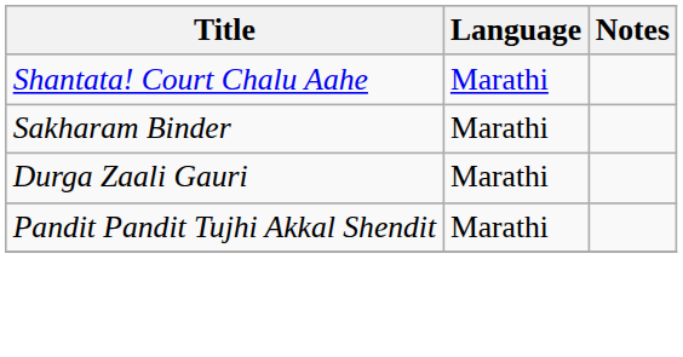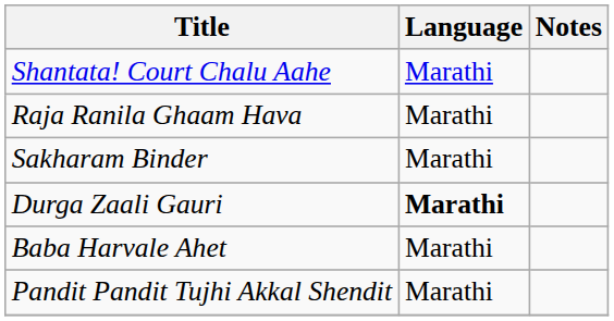 <table class="wikitable sortable">
 <tr>
 <th>Title</th>
 <th>Language</th>
 <th>Notes</th>
 </tr>
 <tr>
 <td><em><a href='#'>Shantata! Court Chalu Aahe</a></em></td>
 <td><a href='#'>Marathi</a></td>
 <td></td>
 </tr>
 <tr>
+<td><em>Raja Ranila Ghaam Hava</em></td>
+<td>Marathi</td>
+<td></td>
+</tr>
+<tr>
 <td><em>Sakharam Binder</em></td>
 <td>Marathi</td>
 <td></td>
 </tr>
 <tr>
 <td><em>Durga Zaali Gauri</em></td>
+<td><strong>Marathi</strong></td>
+<td></td>
+</tr>
+<tr>
+<td><em>Baba Harvale Ahet</em></td>
 <td>Marathi</td>
 <td></td>
 </tr>
 <tr>
 <td><em>Pandit Pandit Tujhi Akkal Shendit</em></td>
 <td>Marathi</td>
 <td></td>
 </tr>
 <tr>
 </tr>
 </table>
